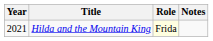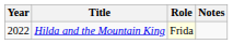 <table class="wikitable">
 <tr>
 <th>Year</th>
 <th>Title</th>
 <th>Role</th>
 <th>Notes</th>
 </tr>
 <tr>
-<td>2021</td>
+<td>2022</td>
 <td><em><a href='#'>Hilda and the Mountain King</a></em></td>
 <td style="background: lightyellow;">Frida</td>
 <td></td>
 </tr>
 </table>
